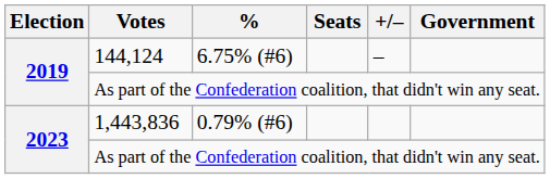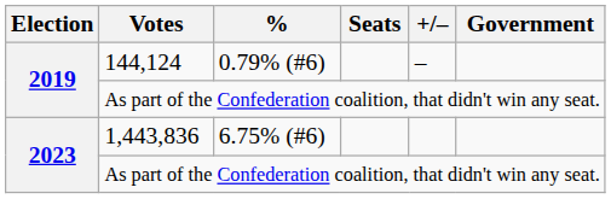 <table class="wikitable">
 <tr>
 <th>Election</th>
 <th>Votes</th>
 <th>%</th>
 <th>Seats</th>
 <th>+/–</th>
 <th>Government</th>
 </tr>
 <tr>
 <th rowspan=2><a href='#'>2019</a></th>
 <td>144,124</td>
-<td>6.75% (#6)</td>
+<td>0.79% (#6)</td>
 <td></td>
 <td>–</td>
 <td></td>
 </tr>
 <tr>
 <td colspan="5"><small>As part of the <a href='#'>Confederation</a> coalition, that didn't win any seat.</small></td>
 </tr>
 <tr>
 <th rowspan=2><a href='#'>2023</a></th>
 <td>1,443,836</td>
-<td>0.79% (#6)</td>
+<td>6.75% (#6)</td>
 <td></td>
 <td></td>
 <td></td>
 </tr>
 <tr>
 <td colspan="5"><small>As part of the <a href='#'>Confederation</a> coalition, that didn't win any seat.</small></td>
 </tr>
 </table>
